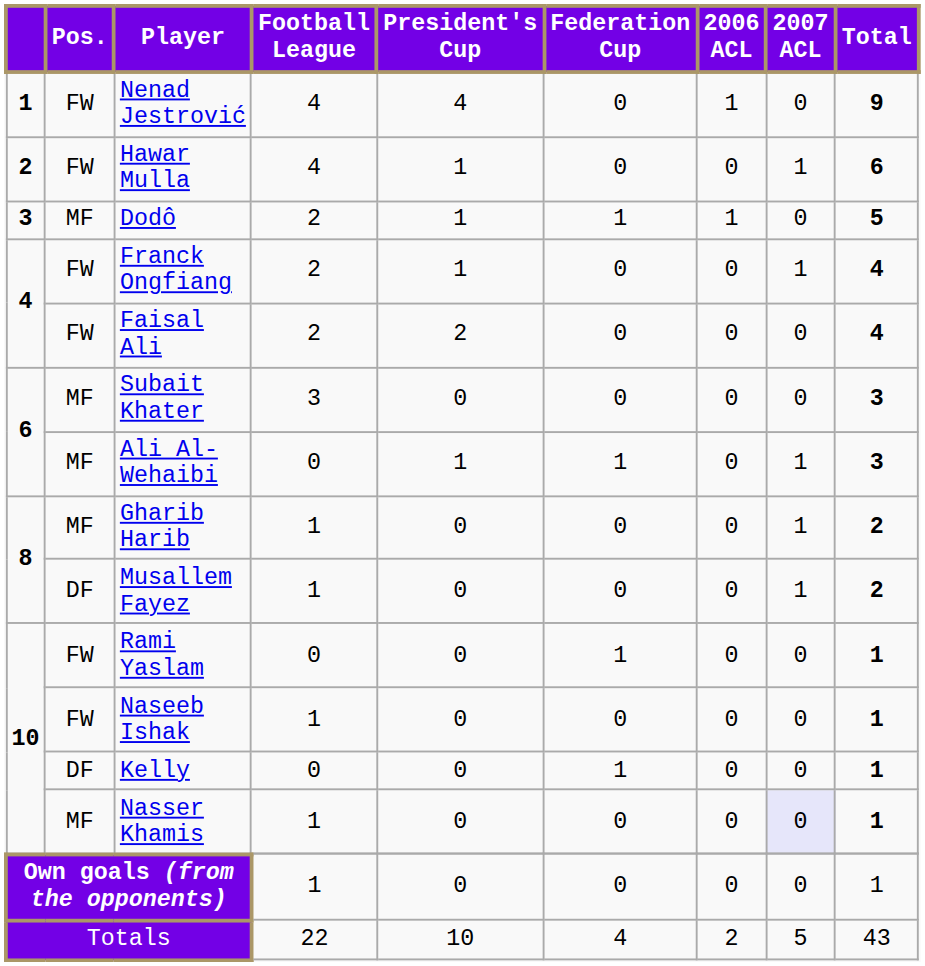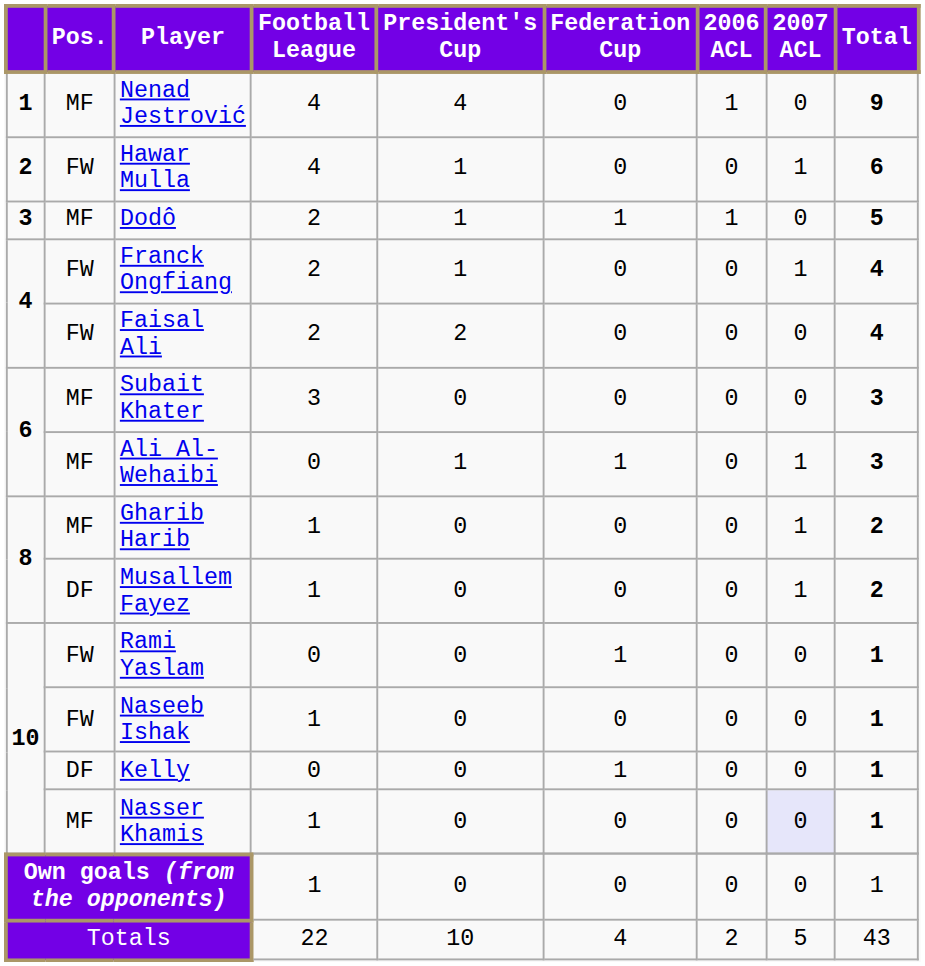 <table class="wikitable" style="width:67%; text-align:center; font-size:95%;">
 <tr>
 <th style="color:#FFFFFF; background: #7300E6; border:2px solid #AB9767;"></th>
 <th style="color:#FFFFFF; background: #7300E6; border:2px solid #AB9767;">Pos.</th>
 <th style="color:#FFFFFF; background: #7300E6; border:2px solid #AB9767;">Player</th>
 <th style="color:#FFFFFF; background: #7300E6; border:2px solid #AB9767;">Football League</th>
 <th style="color:#FFFFFF; background: #7300E6; border:2px solid #AB9767;">President's Cup</th>
 <th style="color:#FFFFFF; background: #7300E6; border:2px solid #AB9767;">Federation Cup</th>
 <th style="color:#FFFFFF; background: #7300E6; border:2px solid #AB9767;">2006 ACL</th>
 <th style="color:#FFFFFF; background: #7300E6; border:2px solid #AB9767;">2007 ACL</th>
 <th style="color:#FFFFFF; background: #7300E6; border:2px solid #AB9767;">Total</th>
 </tr>
 <tr>
 <td><strong>1</strong></td>
-<td>FW</td>
+<td>MF</td>
 <td align="left"> <a href='#'>Nenad Jestrović</a></td>
 <td>4</td>
 <td>4</td>
 <td>0</td>
 <td>1</td>
 <td>0</td>
 <td><strong>9</strong></td>
 </tr>
 <tr>
 <td><strong>2</strong></td>
 <td>FW</td>
 <td align="left"> <a href='#'>Hawar Mulla</a></td>
 <td>4</td>
 <td>1</td>
 <td>0</td>
 <td>0</td>
 <td>1</td>
 <td><strong>6</strong></td>
 </tr>
 <tr>
 <td><strong>3</strong></td>
 <td>MF</td>
 <td align="left"> <a href='#'>Dodô</a></td>
 <td>2</td>
 <td>1</td>
 <td>1</td>
 <td>1</td>
 <td>0</td>
 <td><strong>5</strong></td>
 </tr>
 <tr>
 <td rowspan=2><strong>4</strong></td>
 <td>FW</td>
 <td align="left"> <a href='#'>Franck Ongfiang</a></td>
 <td>2</td>
 <td>1</td>
 <td>0</td>
 <td>0</td>
 <td>1</td>
 <td><strong>4</strong></td>
 </tr>
 <tr>
 <td>FW</td>
 <td align="left"> <a href='#'>Faisal Ali</a></td>
 <td>2</td>
 <td>2</td>
 <td>0</td>
 <td>0</td>
 <td>0</td>
 <td><strong>4</strong></td>
 </tr>
 <tr>
 <td rowspan=2><strong>6</strong></td>
 <td>MF</td>
 <td align="left"> <a href='#'>Subait Khater</a></td>
 <td>3</td>
 <td>0</td>
 <td>0</td>
 <td>0</td>
 <td>0</td>
 <td><strong>3</strong></td>
 </tr>
 <tr>
 <td>MF</td>
 <td align="left"> <a href='#'>Ali Al-Wehaibi</a></td>
 <td>0</td>
 <td>1</td>
 <td>1</td>
 <td>0</td>
 <td>1</td>
 <td><strong>3</strong></td>
 </tr>
 <tr>
 <td rowspan=2><strong>8</strong></td>
 <td>MF</td>
 <td align="left"> <a href='#'>Gharib Harib</a></td>
 <td>1</td>
 <td>0</td>
 <td>0</td>
 <td>0</td>
 <td>1</td>
 <td><strong>2</strong></td>
 </tr>
 <tr>
 <td>DF</td>
 <td align="left"> <a href='#'>Musallem Fayez</a></td>
 <td>1</td>
 <td>0</td>
 <td>0</td>
 <td>0</td>
 <td>1</td>
 <td><strong>2</strong></td>
 </tr>
 <tr>
 <td rowspan=4><strong>10</strong></td>
 <td>FW</td>
 <td align="left"> <a href='#'>Rami Yaslam</a></td>
 <td>0</td>
 <td>0</td>
 <td>1</td>
 <td>0</td>
 <td>0</td>
 <td><strong>1</strong></td>
 </tr>
 <tr>
 <td>FW</td>
 <td align="left"> <a href='#'>Naseeb Ishak</a></td>
 <td>1</td>
 <td>0</td>
 <td>0</td>
 <td>0</td>
 <td>0</td>
 <td><strong>1</strong></td>
 </tr>
 <tr>
 <td>DF</td>
 <td align="left"> <a href='#'>Kelly</a></td>
 <td>0</td>
 <td>0</td>
 <td>1</td>
 <td>0</td>
 <td>0</td>
 <td><strong>1</strong></td>
 </tr>
 <tr>
 <td>MF</td>
 <td align="left"> <a href='#'>Nasser Khamis</a></td>
 <td>1</td>
 <td>0</td>
 <td>0</td>
 <td>0</td>
 <td style="background: lavender;">0</td>
 <td><strong>1</strong></td>
 </tr>
 <tr>
 </tr>
 <tr class="sortbottom">
 <td style="color:#FFFFFF; background: #7300E6; border:2px solid #AB9767"; colspan=3><strong>Own goals <em>(from the opponents)<strong><em></td>
 <td>1</td>
 <td>0</td>
 <td>0</td>
 <td>0</td>
 <td>0</td>
 <td></strong>1<strong></td>
 </tr>
 <tr class="sortbottom">
 <td style="color:#FFFFFF; background: #7300E6; border:2px solid #AB9767"; colspan=3></strong>Totals<strong></td>
 <td></strong>22<strong></td>
 <td></strong>10<strong></td>
 <td></strong>4<strong></td>
 <td></strong>2<strong></td>
 <td></strong>5<strong></td>
 <td></strong>43<strong></td>
 </tr>
 </table>
